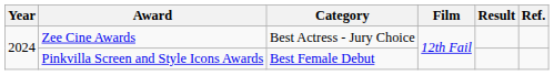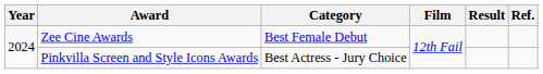 <table class="wikitable">
 <tr>
 <th>Year</th>
 <th>Award</th>
 <th>Category</th>
 <th>Film</th>
 <th>Result</th>
 <th>Ref.</th>
 </tr>
 <tr>
 <td rowspan="2">2024</td>
 <td><a href='#'>Zee Cine Awards</a></td>
-<td>Best Actress - Jury Choice</td>
+<td><a href='#'>Best Female Debut</a></td>
 <td rowspan="2"><em><a href='#'>12th Fail</a></em></td>
 <td></td>
 <td></td>
 </tr>
 <tr>
 <td><a href='#'>Pinkvilla Screen and Style Icons Awards</a></td>
-<td><a href='#'>Best Female Debut</a></td>
+<td>Best Actress - Jury Choice</td>
 <td></td>
 <td></td>
 </tr>
 </table>
